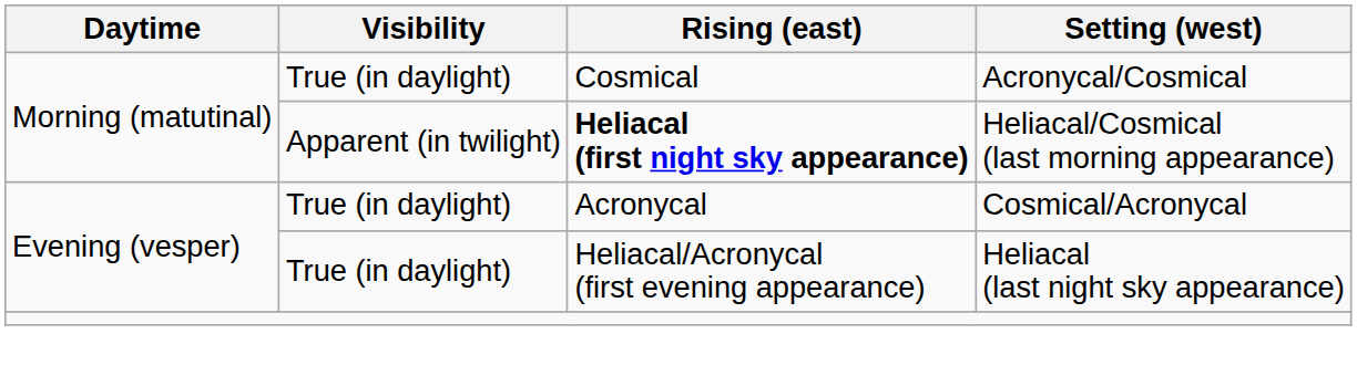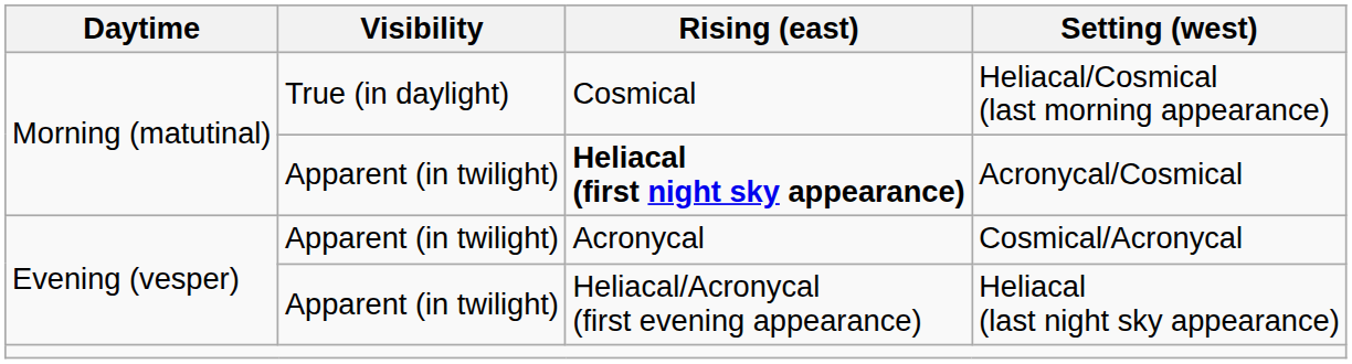 <table class="wikitable">
 <tr>
 <th>Daytime</th>
 <th>Visibility</th>
 <th>Rising (east)</th>
 <th>Setting (west)</th>
 </tr>
 <tr>
 <td rowspan="2">Morning (matutinal)</td>
 <td>True (in daylight)</td>
 <td>Cosmical</td>
-<td>Acronycal/Cosmical</td>
+<td>Heliacal/Cosmical <br>(last morning appearance)</td>
 </tr>
 <tr>
 <td>Apparent (in twilight)</td>
 <td><strong>Heliacal <br>(first <a href='#'>night sky</a> appearance)</strong></td>
-<td>Heliacal/Cosmical <br>(last morning appearance)</td>
+<td>Acronycal/Cosmical</td>
 </tr>
 <tr>
 <td rowspan="2">Evening (vesper)</td>
-<td>True (in daylight)</td>
+<td>Apparent (in twilight)</td>
 <td>Acronycal</td>
 <td>Cosmical/Acronycal</td>
 </tr>
 <tr>
-<td>True (in daylight)</td>
+<td>Apparent (in twilight)</td>
 <td>Heliacal/Acronycal <br>(first evening appearance)</td>
 <td>Heliacal <br>(last night sky appearance)</td>
 </tr>
 <tr>
 <td colspan="4"></td>
 </tr>
 </table>
